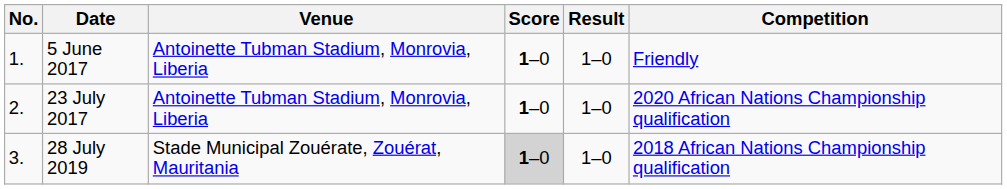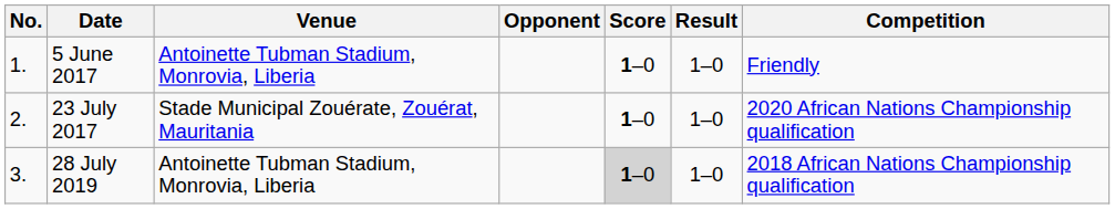 <table class="wikitable" style="font-size:100%;">
 <tr>
 <th>No.</th>
 <th>Date</th>
 <th>Venue</th>
+<th>Opponent</th>
 <th>Score</th>
 <th>Result</th>
 <th>Competition</th>
 </tr>
 <tr>
 <td>1.</td>
 <td>5 June 2017</td>
 <td><a href='#'>Antoinette Tubman Stadium</a>, <a href='#'>Monrovia</a>, <a href='#'>Liberia</a></td>
+<td></td>
 <td align=center><strong>1</strong>–0</td>
 <td align=center>1–0</td>
 <td><a href='#'>Friendly</a></td>
 </tr>
 <tr>
 <td>2.</td>
 <td>23 July 2017</td>
-<td><a href='#'>Antoinette Tubman Stadium</a>, <a href='#'>Monrovia</a>, <a href='#'>Liberia</a></td>
+<td>Stade Municipal Zouérate, <a href='#'>Zouérat</a>, <a href='#'>Mauritania</a></td>
+<td></td>
 <td align=center><strong>1</strong>–0</td>
 <td align=center>1–0</td>
 <td><a href='#'>2020 African Nations Championship qualification</a></td>
 </tr>
 <tr>
 <td>3.</td>
 <td>28 July 2019</td>
-<td>Stade Municipal Zouérate, <a href='#'>Zouérat</a>, <a href='#'>Mauritania</a></td>
+<td>Antoinette Tubman Stadium, Monrovia, Liberia</td>
+<td></td>
 <td align=center style="background: lightgrey;"><strong>1</strong>–0</td>
 <td align=center>1–0</td>
 <td><a href='#'>2018 African Nations Championship qualification</a></td>
 </tr>
 </table>
